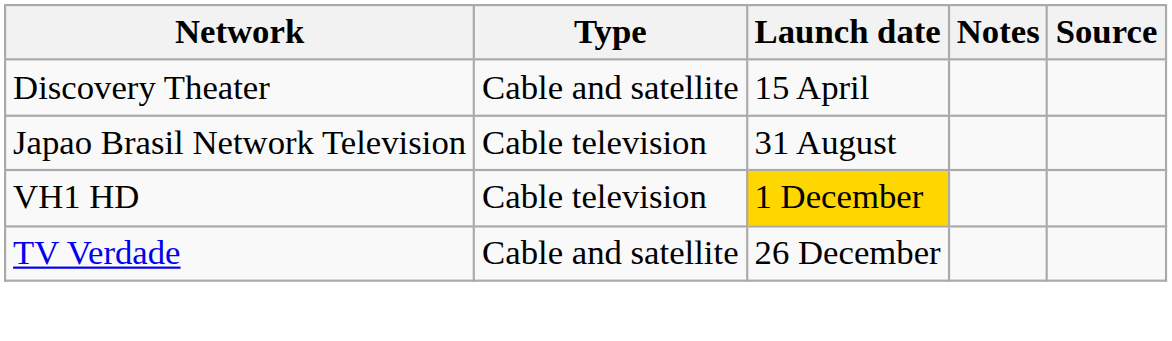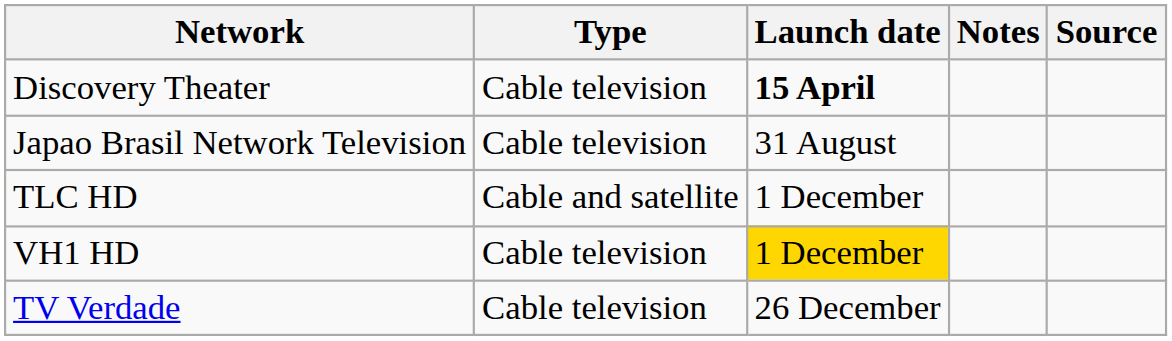 <table class="wikitable sortable">
 <tr>
 <th>Network</th>
 <th>Type</th>
 <th>Launch date</th>
 <th>Notes</th>
 <th>Source</th>
 </tr>
 <tr>
 <td>Discovery Theater</td>
-<td>Cable and satellite</td>
-<td>15 April</td>
+<td>Cable television</td>
+<td><strong>15 April</strong></td>
 <td></td>
 <td></td>
 </tr>
 <tr>
 <td>Japao Brasil Network Television</td>
 <td>Cable television</td>
 <td>31 August</td>
+<td></td>
+<td></td>
+</tr>
+<tr>
+<td>TLC HD</td>
+<td>Cable and satellite</td>
+<td>1 December</td>
 <td></td>
 <td></td>
 </tr>
 <tr>
 <td>VH1 HD</td>
 <td>Cable television</td>
 <td style="background: gold;">1 December</td>
 <td></td>
 <td></td>
 </tr>
 <tr>
 <td><a href='#'>TV Verdade</a></td>
-<td>Cable and satellite</td>
+<td>Cable television</td>
 <td>26 December</td>
 <td></td>
 <td></td>
 </tr>
 </table>
